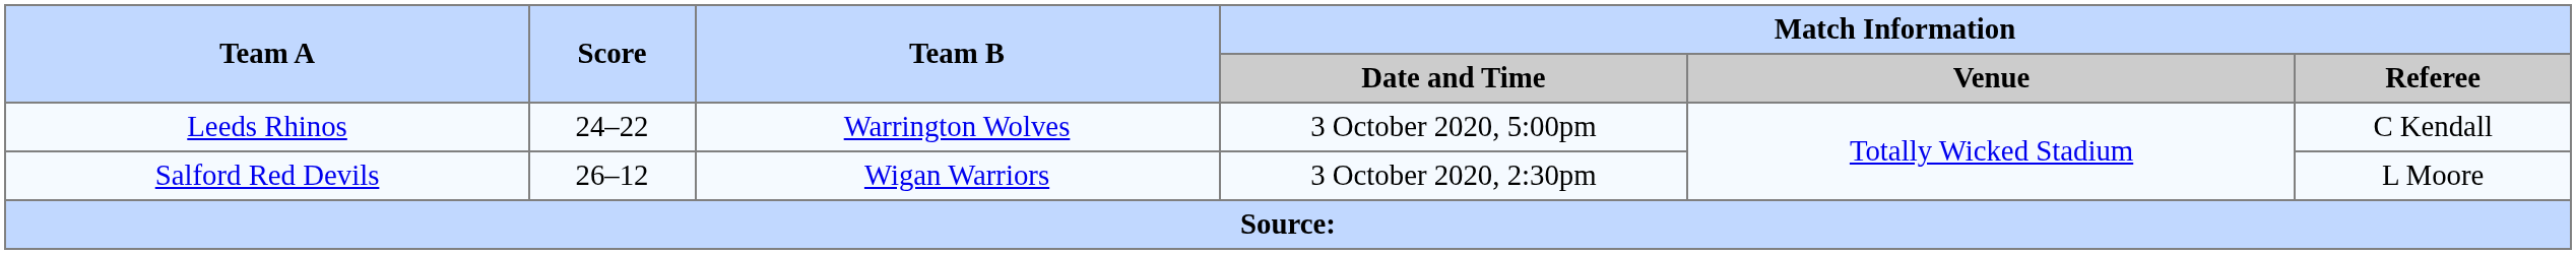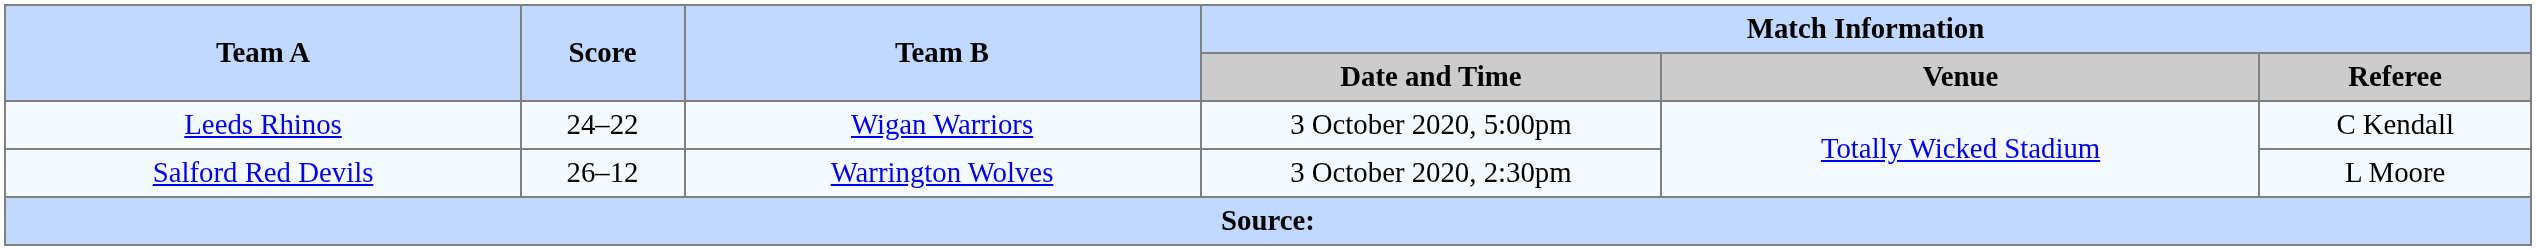 <table border=1 style="border-collapse:collapse; font-size:90%; text-align:center"; cellpadding=3 cellspacing=0 width=100%>
 <tr bgcolor="#c1d8ff">
 <th rowspan=2 width=19%>Team A</th>
 <th rowspan=2 width=6%>Score</th>
 <th rowspan=2 width=19%>Team B</th>
 <th colspan=6>Match Information</th>
 </tr>
 <tr bgcolor="#cccccc">
 <th width=17%>Date and Time</th>
 <th width=22%>Venue</th>
 <th width=10%>Referee</th>
 </tr>
 <tr bgcolor=#f5faff>
 <td> <a href='#'>Leeds Rhinos</a></td>
 <td>24–22</td>
-<td> <a href='#'>Warrington Wolves</a></td>
+<td> <a href='#'>Wigan Warriors</a></td>
 <td>3 October 2020, 5:00pm</td>
 <td rowspan=2><a href='#'>Totally Wicked Stadium</a></td>
 <td>C Kendall</td>
 </tr>
 <tr bgcolor=#f5faff>
 <td> <a href='#'>Salford Red Devils</a></td>
 <td>26–12</td>
-<td> <a href='#'>Wigan Warriors</a></td>
+<td> <a href='#'>Warrington Wolves</a></td>
 <td>3 October 2020, 2:30pm</td>
 <td>L Moore</td>
 </tr>
 <tr bgcolor=#c1d8ff>
 <th colspan=6>Source:</th>
 </tr>
 </table>
